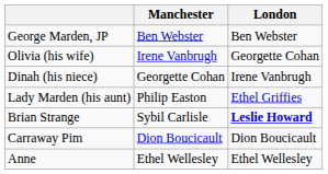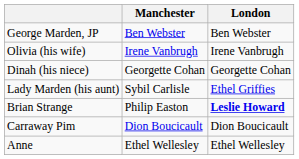 <table class="wikitable plainrowheaders" style="text-align: left; margin-right: 0;">
 <tr>
 <th scope="col"></th>
 <th scope="col">Manchester</th>
 <th scope="col">London</th>
 </tr>
 <tr>
 <td>George Marden, JP</td>
 <td><a href='#'>Ben Webster</a></td>
 <td>Ben Webster</td>
 </tr>
 <tr>
 <td>Olivia (his wife)</td>
 <td><a href='#'>Irene Vanbrugh</a></td>
-<td>Georgette Cohan</td>
+<td>Irene Vanbrugh</td>
 </tr>
 <tr>
 <td>Dinah (his niece)</td>
 <td>Georgette Cohan</td>
-<td>Irene Vanbrugh</td>
+<td>Georgette Cohan</td>
 </tr>
 <tr>
 <td>Lady Marden (his aunt)</td>
-<td>Philip Easton</td>
+<td>Sybil Carlisle</td>
 <td><a href='#'>Ethel Griffies</a></td>
 </tr>
 <tr>
 <td>Brian Strange</td>
-<td>Sybil Carlisle</td>
+<td>Philip Easton</td>
 <td><strong><a href='#'>Leslie Howard</a></strong></td>
 </tr>
 <tr>
 <td>Carraway Pim</td>
 <td><a href='#'>Dion Boucicault</a></td>
 <td>Dion Boucicault</td>
 </tr>
 <tr>
 <td>Anne</td>
 <td>Ethel Wellesley</td>
 <td>Ethel Wellesley</td>
 </tr>
 </table>
